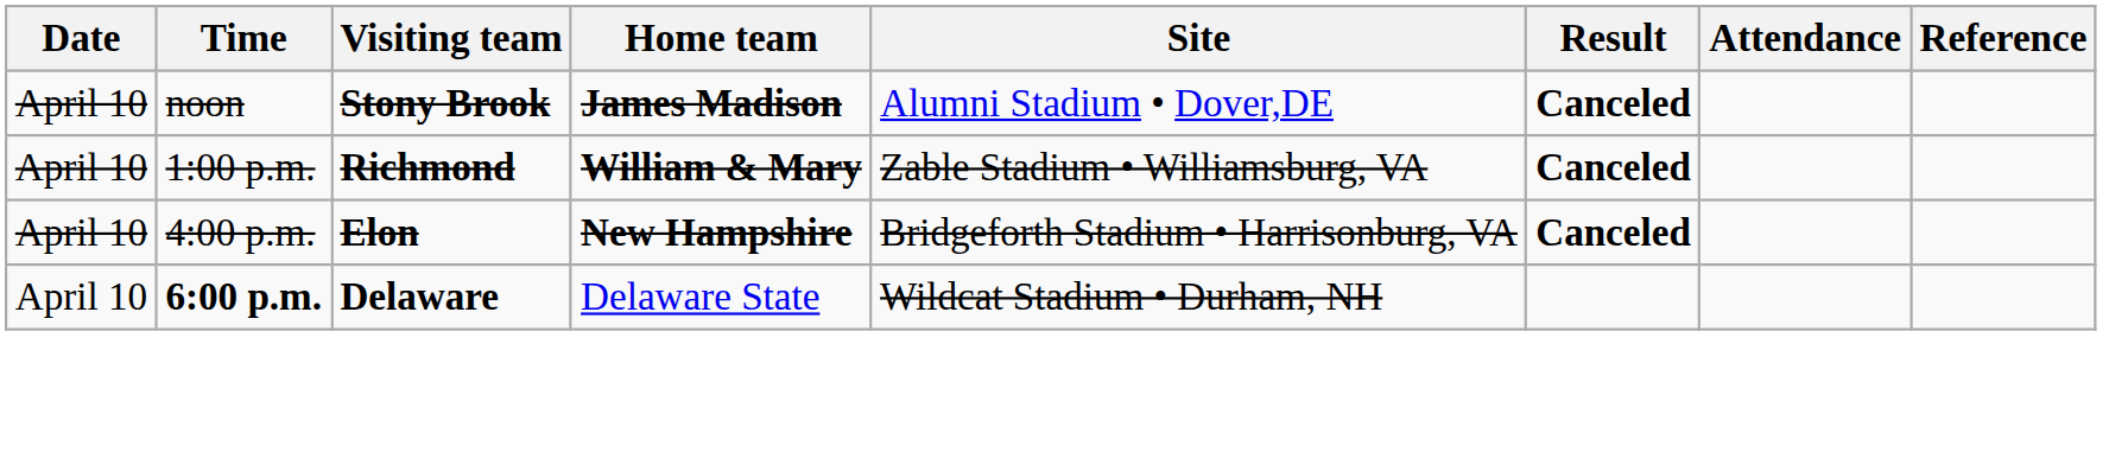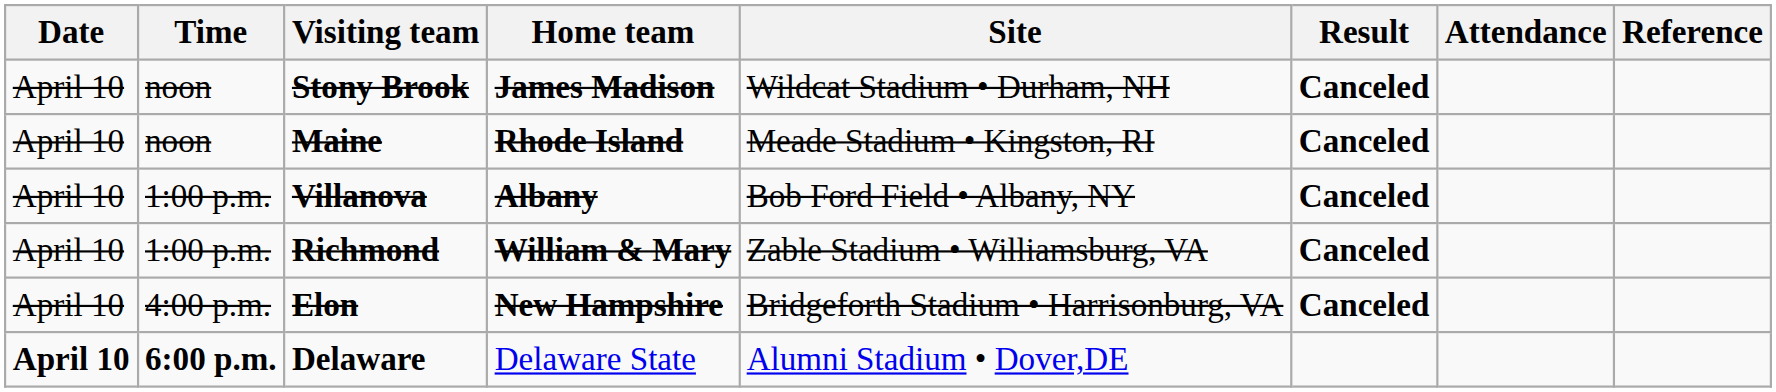 <table class="wikitable" style="font-size:95%;">
 <tr>
 <th>Date</th>
 <th>Time</th>
 <th>Visiting team</th>
 <th>Home team</th>
 <th>Site</th>
 <th>Result</th>
 <th>Attendance</th>
 <th class="unsortable">Reference</th>
 </tr>
 <tr bgcolor=>
 <td><s>April 10</s></td>
 <td><s>noon</s></td>
 <td><s><strong>Stony Brook</strong></s></td>
 <td><s><strong>James Madison</strong></s></td>
-<td><a href='#'>Alumni Stadium</a> • <a href='#'>Dover,DE</a></td>
+<td><s>Wildcat Stadium • Durham, NH</s></td>
+<td><strong>Canceled</strong></td>
+<td></td>
+<td></td>
+</tr>
+<tr bgcolor=>
+<td><s>April 10</s></td>
+<td><s>noon</s></td>
+<td><s><strong>Maine</strong></s></td>
+<td><s><strong>Rhode Island</strong></s></td>
+<td><s>Meade Stadium • Kingston, RI</s></td>
+<td><strong>Canceled</strong></td>
+<td></td>
+<td></td>
+</tr>
+<tr bgcolor=>
+<td><s>April 10</s></td>
+<td><s>1:00 p.m.</s></td>
+<td><s><strong>Villanova</strong></s></td>
+<td><s><strong>Albany</strong></s></td>
+<td><s>Bob Ford Field • Albany, NY</s></td>
 <td><strong>Canceled</strong></td>
 <td></td>
 <td></td>
 </tr>
 <tr bgcolor=>
 <td><s>April 10</s></td>
 <td><s>1:00 p.m.</s></td>
 <td><s><strong>Richmond</strong></s></td>
 <td><s><strong>William & Mary</strong></s></td>
 <td><s>Zable Stadium • Williamsburg, VA</s></td>
 <td><strong>Canceled</strong></td>
 <td></td>
 <td></td>
 </tr>
 <tr bgcolor=>
 <td><s>April 10</s></td>
 <td><s>4:00 p.m.</s></td>
 <td><s><strong>Elon</strong></s></td>
 <td><s><strong>New Hampshire</strong></s></td>
 <td><s>Bridgeforth Stadium • Harrisonburg, VA</s></td>
 <td><strong>Canceled</strong></td>
 <td></td>
 <td></td>
 </tr>
 <tr bgcolor=>
-<td>April 10</td>
+<td><strong>April 10</strong></td>
 <td><strong>6:00 p.m.</strong></td>
 <td><strong>Delaware</strong></td>
 <td><a href='#'>Delaware State</a></td>
-<td><s>Wildcat Stadium • Durham, NH</s></td>
+<td><a href='#'>Alumni Stadium</a> • <a href='#'>Dover,DE</a></td>
 <td></td>
 <td></td>
 <td></td>
 </tr>
 </table>
